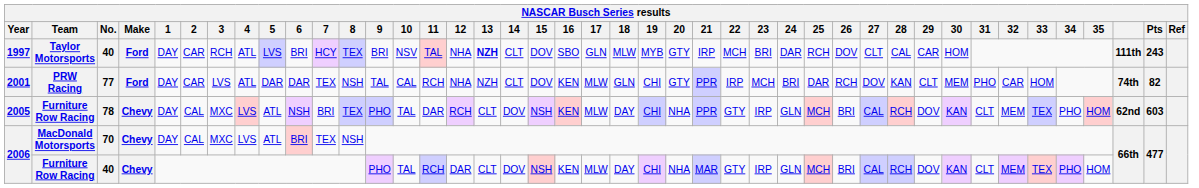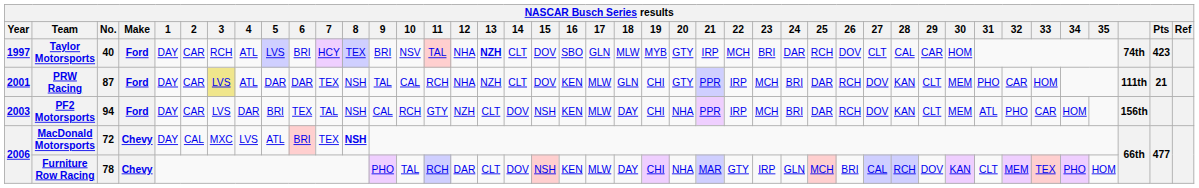 <table class="wikitable" style="text-align:center; font-size:75%">
 <tr>
 <th colspan=42><a href='#'>NASCAR Busch Series</a> results</th>
 </tr>
 <tr>
 <th>Year</th>
 <th>Team</th>
 <th>No.</th>
 <th>Make</th>
 <th>1</th>
 <th>2</th>
 <th>3</th>
 <th>4</th>
 <th>5</th>
 <th>6</th>
 <th>7</th>
 <th>8</th>
 <th>9</th>
 <th>10</th>
 <th>11</th>
 <th>12</th>
 <th>13</th>
 <th>14</th>
 <th>15</th>
 <th>16</th>
 <th>17</th>
 <th>18</th>
 <th>19</th>
 <th>20</th>
 <th>21</th>
 <th>22</th>
 <th>23</th>
 <th>24</th>
 <th>25</th>
 <th>26</th>
 <th>27</th>
 <th>28</th>
 <th>29</th>
 <th>30</th>
 <th>31</th>
 <th>32</th>
 <th>33</th>
 <th>34</th>
 <th>35</th>
 <th></th>
 <th>Pts</th>
 <th>Ref</th>
 </tr>
 <tr>
 <th><a href='#'>1997</a></th>
 <th><a href='#'>Taylor Motorsports</a></th>
 <th>40</th>
 <th><a href='#'>Ford</a></th>
 <td><a href='#'>DAY</a></td>
 <td><a href='#'>CAR</a></td>
 <td><a href='#'>RCH</a></td>
 <td><a href='#'>ATL</a></td>
 <td style="background:#CFCFFF;"><a href='#'>LVS</a><br></td>
 <td><a href='#'>BRI</a></td>
 <td style="background:#EFCFFF;"><a href='#'>HCY</a><br></td>
 <td style="background:#CFCFFF;"><a href='#'>TEX</a><br></td>
 <td><a href='#'>BRI</a></td>
 <td><a href='#'>NSV</a></td>
 <td style="background:#FFCFCF;"><a href='#'>TAL</a><br></td>
 <td><a href='#'>NHA</a></td>
 <td><strong><a href='#'>NZH</a></strong></td>
 <td><a href='#'>CLT</a></td>
 <td><a href='#'>DOV</a></td>
 <td><a href='#'>SBO</a></td>
 <td><a href='#'>GLN</a></td>
 <td><a href='#'>MLW</a></td>
 <td><a href='#'>MYB</a></td>
 <td><a href='#'>GTY</a></td>
 <td><a href='#'>IRP</a></td>
 <td><a href='#'>MCH</a></td>
 <td><a href='#'>BRI</a></td>
 <td><a href='#'>DAR</a></td>
 <td><a href='#'>RCH</a></td>
 <td><a href='#'>DOV</a></td>
 <td><a href='#'>CLT</a></td>
 <td><a href='#'>CAL</a></td>
 <td><a href='#'>CAR</a></td>
 <td><a href='#'>HOM</a></td>
 <td colspan=5></td>
-<th>111th</th>
-<th>243</th>
+<th>74th</th>
+<th>423</th>
 <th></th>
 </tr>
 <tr>
 <th><a href='#'>2001</a></th>
 <th><a href='#'>PRW Racing</a></th>
-<th>77</th>
+<th>87</th>
 <th><a href='#'>Ford</a></th>
 <td><a href='#'>DAY</a></td>
 <td><a href='#'>CAR</a></td>
-<td><a href='#'>LVS</a></td>
+<td style="background: khaki;"><a href='#'>LVS</a></td>
 <td><a href='#'>ATL</a></td>
 <td><a href='#'>DAR</a></td>
 <td><a href='#'>DAR</a></td>
 <td><a href='#'>TEX</a></td>
 <td><a href='#'>NSH</a></td>
 <td><a href='#'>TAL</a></td>
 <td><a href='#'>CAL</a></td>
 <td><a href='#'>RCH</a></td>
 <td><a href='#'>NHA</a></td>
 <td><a href='#'>NZH</a></td>
 <td><a href='#'>CLT</a></td>
 <td><a href='#'>DOV</a></td>
 <td><a href='#'>KEN</a></td>
 <td><a href='#'>MLW</a></td>
 <td><a href='#'>GLN</a></td>
 <td><a href='#'>CHI</a></td>
 <td><a href='#'>GTY</a></td>
 <td style="background:#CFCFFF;"><a href='#'>PPR</a><br></td>
 <td><a href='#'>IRP</a></td>
 <td><a href='#'>MCH</a></td>
 <td><a href='#'>BRI</a></td>
 <td><a href='#'>DAR</a></td>
 <td><a href='#'>RCH</a></td>
 <td><a href='#'>DOV</a></td>
 <td><a href='#'>KAN</a></td>
 <td><a href='#'>CLT</a></td>
 <td><a href='#'>MEM</a></td>
 <td><a href='#'>PHO</a></td>
 <td><a href='#'>CAR</a></td>
 <td><a href='#'>HOM</a></td>
 <td colspan=2></td>
-<th>74th</th>
-<th>82</th>
+<th>111th</th>
+<th>21</th>
 <th></th>
 </tr>
 <tr>
-<th><a href='#'>2005</a></th>
-<th><a href='#'>Furniture Row Racing</a></th>
-<th>78</th>
-<th><a href='#'>Chevy</a></th>
+<th><a href='#'>2003</a></th>
+<th><a href='#'>PF2 Motorsports</a></th>
+<th>94</th>
+<th><a href='#'>Ford</a></th>
 <td><a href='#'>DAY</a></td>
+<td><a href='#'>CAR</a></td>
+<td><a href='#'>LVS</a></td>
+<td><a href='#'>DAR</a></td>
+<td><a href='#'>BRI</a></td>
+<td><a href='#'>TEX</a></td>
+<td><a href='#'>TAL</a></td>
+<td><a href='#'>NSH</a></td>
 <td><a href='#'>CAL</a></td>
-<td><a href='#'>MXC</a></td>
-<td style="background:#FFCFCF;"><a href='#'>LVS</a><br></td>
-<td><a href='#'>ATL</a></td>
-<td style="background:#EFCFFF;"><a href='#'>NSH</a><br></td>
-<td><a href='#'>BRI</a></td>
-<td style="background:#CFCFFF;"><a href='#'>TEX</a><br></td>
-<td style="background:#CFCFFF;"><a href='#'>PHO</a><br></td>
-<td><a href='#'>TAL</a></td>
-<td><a href='#'>DAR</a></td>
-<td style="background:#EFCFFF;"><a href='#'>RCH</a><br></td>
+<td><a href='#'>RCH</a></td>
+<td><a href='#'>GTY</a></td>
+<td><a href='#'>NZH</a></td>
 <td><a href='#'>CLT</a></td>
 <td><a href='#'>DOV</a></td>
-<td style="background:#EFCFFF;"><a href='#'>NSH</a><br></td>
-<td style="background:#FFCFCF;"><a href='#'>KEN</a><br></td>
+<td><a href='#'>NSH</a></td>
+<td><a href='#'>KEN</a></td>
 <td><a href='#'>MLW</a></td>
 <td><a href='#'>DAY</a></td>
-<td style="background:#CFCFFF;"><a href='#'>CHI</a><br></td>
+<td><a href='#'>CHI</a></td>
 <td><a href='#'>NHA</a></td>
-<td style="background:#CFCFFF;"><a href='#'>PPR</a><br></td>
-<td><a href='#'>GTY</a></td>
+<td style="background:#EFCFFF;"><a href='#'>PPR</a><br></td>
 <td><a href='#'>IRP</a></td>
-<td><a href='#'>GLN</a></td>
-<td style="background:#FFCFCF;"><a href='#'>MCH</a><br></td>
+<td><a href='#'>MCH</a></td>
 <td><a href='#'>BRI</a></td>
-<td style="background:#CFCFFF;"><a href='#'>CAL</a><br></td>
-<td style="background:#FFCFCF;"><a href='#'>RCH</a><br></td>
+<td><a href='#'>DAR</a></td>
+<td><a href='#'>RCH</a></td>
 <td><a href='#'>DOV</a></td>
-<td style="background:#EFCFFF;"><a href='#'>KAN</a><br></td>
+<td><a href='#'>KAN</a></td>
 <td><a href='#'>CLT</a></td>
 <td><a href='#'>MEM</a></td>
-<td style="background:#CFCFFF;"><a href='#'>TEX</a><br></td>
+<td><a href='#'>ATL</a></td>
 <td><a href='#'>PHO</a></td>
-<td style="background:#FFCFCF;"><a href='#'>HOM</a><br></td>
-<th>62nd</th>
-<th>603</th>
+<td><a href='#'>CAR</a></td>
+<td><a href='#'>HOM</a></td>
+<td></td>
+<th>156th</th>
+<th></th>
 <th></th>
 </tr>
 <tr>
 <th rowspan=2><a href='#'>2006</a></th>
 <th><a href='#'>MacDonald Motorsports</a></th>
-<th>70</th>
+<th>72</th>
 <th><a href='#'>Chevy</a></th>
 <td><a href='#'>DAY</a></td>
 <td><a href='#'>CAL</a></td>
 <td><a href='#'>MXC</a></td>
 <td><a href='#'>LVS</a></td>
 <td><a href='#'>ATL</a></td>
 <td style="background:#FFCFCF;"><a href='#'>BRI</a><br></td>
 <td><a href='#'>TEX</a></td>
-<td><a href='#'>NSH</a></td>
+<td><strong><a href='#'>NSH</a></strong></td>
 <td colspan=27></td>
 <th rowspan=2>66th</th>
 <th rowspan=2>477</th>
 <th rowspan=2></th>
 </tr>
 <tr>
 <th><a href='#'>Furniture Row Racing</a></th>
-<th>40</th>
+<th>78</th>
 <th><a href='#'>Chevy</a></th>
 <td colspan=8></td>
 <td style="background:#EFCFFF;"><a href='#'>PHO</a><br></td>
 <td><a href='#'>TAL</a></td>
 <td style="background:#CFCFFF;"><a href='#'>RCH</a><br></td>
 <td><a href='#'>DAR</a></td>
 <td><a href='#'>CLT</a></td>
 <td><a href='#'>DOV</a></td>
 <td style="background:#FFCFCF;"><a href='#'>NSH</a><br></td>
 <td><a href='#'>KEN</a></td>
 <td><a href='#'>MLW</a></td>
 <td><a href='#'>DAY</a></td>
 <td style="background:#EFCFFF;"><a href='#'>CHI</a><br></td>
 <td><a href='#'>NHA</a></td>
 <td style="background:#CFCFFF;"><a href='#'>MAR</a><br></td>
 <td><a href='#'>GTY</a></td>
 <td><a href='#'>IRP</a></td>
 <td><a href='#'>GLN</a></td>
 <td style="background:#FFCFCF;"><a href='#'>MCH</a><br></td>
 <td><a href='#'>BRI</a></td>
 <td style="background:#CFCFFF;"><a href='#'>CAL</a><br></td>
 <td style="background:#CFCFFF;"><a href='#'>RCH</a><br></td>
 <td><a href='#'>DOV</a></td>
 <td style="background:#EFCFFF;"><a href='#'>KAN</a><br></td>
 <td><a href='#'>CLT</a></td>
 <td style="background:#EFCFFF;"><a href='#'>MEM</a><br></td>
 <td style="background:#FFCFCF;"><a href='#'>TEX</a><br></td>
 <td style="background:#EFCFFF;"><a href='#'>PHO</a><br></td>
 <td><a href='#'>HOM</a></td>
 </tr>
 </table>
